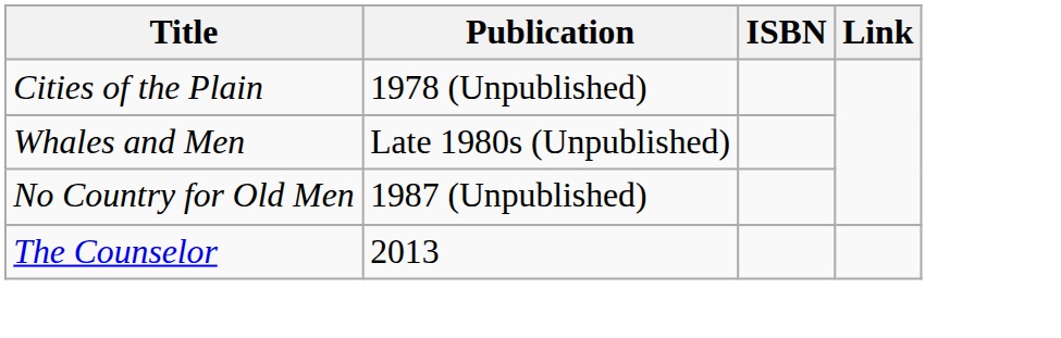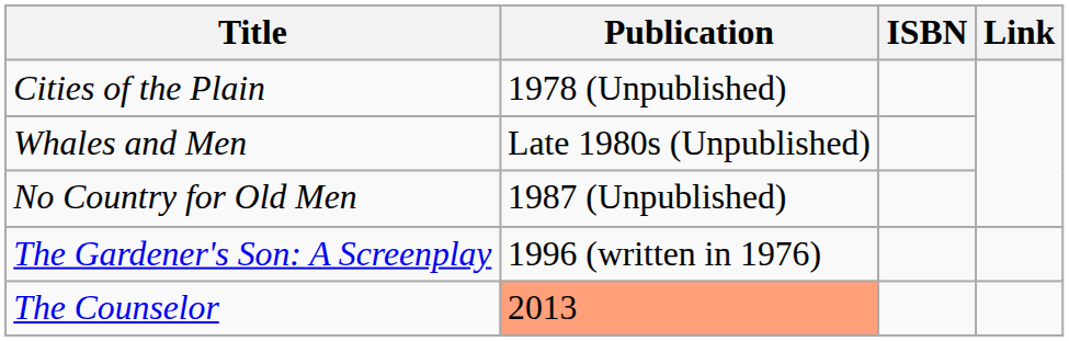 <table class="wikitable">
 <tr>
 <th>Title</th>
 <th>Publication</th>
 <th>ISBN</th>
 <th>Link</th>
 </tr>
 <tr>
 <td><em>Cities of the Plain</em></td>
 <td>1978 (Unpublished)</td>
 <td></td>
 </tr>
 <tr>
 <td><em>Whales and Men</em></td>
 <td>Late 1980s (Unpublished)</td>
 <td></td>
 </tr>
 <tr>
 <td><em>No Country for Old Men</em></td>
 <td>1987 (Unpublished)</td>
 <td></td>
 </tr>
 <tr>
+<td><em><a href='#'>The Gardener's Son: A Screenplay</a></em></td>
+<td>1996 (written in 1976)</td>
+<td></td>
+<td></td>
+</tr>
+<tr>
 <td><em><a href='#'>The Counselor</a></em></td>
-<td>2013</td>
+<td style="background: lightsalmon;">2013</td>
 <td></td>
 <td></td>
 </tr>
 </table>
